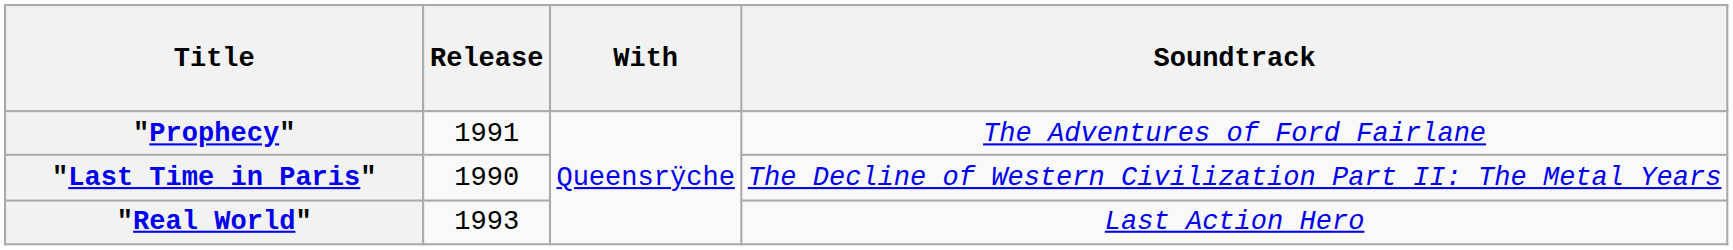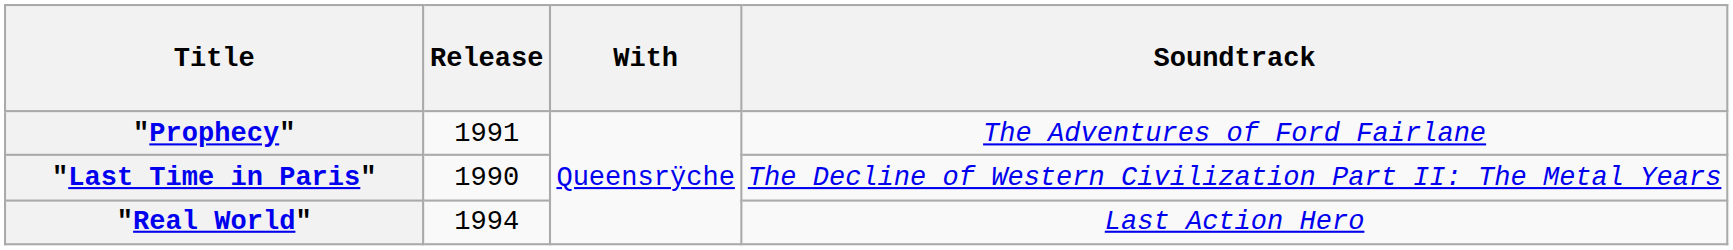 <table class="wikitable plainrowheaders" style="text-align:center;">
 <tr>
 <th scope="col" style="width:15em;"><br>Title<br><br></th>
 <th scope="col">Release</th>
 <th scope="col">With</th>
 <th scope="col">Soundtrack</th>
 </tr>
 <tr>
 <th scope="row">"<a href='#'>Prophecy</a>"</th>
 <td>1991</td>
 <td rowspan="3"><a href='#'>Queensrÿche</a></td>
 <td><em><a href='#'>The Adventures of Ford Fairlane</a></em></td>
 </tr>
 <tr>
 <th scope="row">"<a href='#'>Last Time in Paris</a>"</th>
 <td>1990</td>
 <td><em><a href='#'>The Decline of Western Civilization Part II: The Metal Years</a></em></td>
 </tr>
 <tr>
 <th scope="row">"<a href='#'>Real World</a>"</th>
-<td>1993</td>
+<td>1994</td>
 <td><em><a href='#'>Last Action Hero</a></em></td>
 </tr>
 </table>
